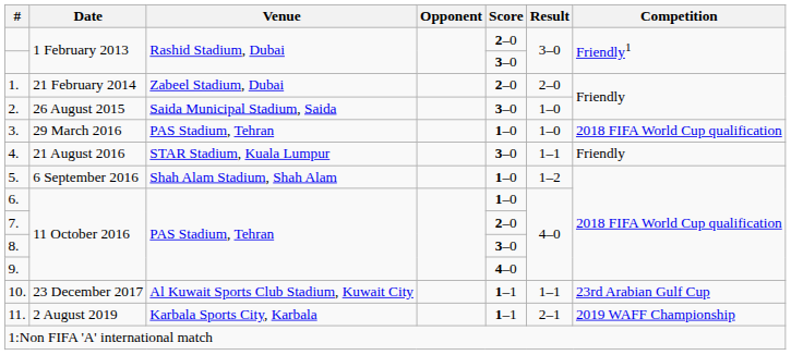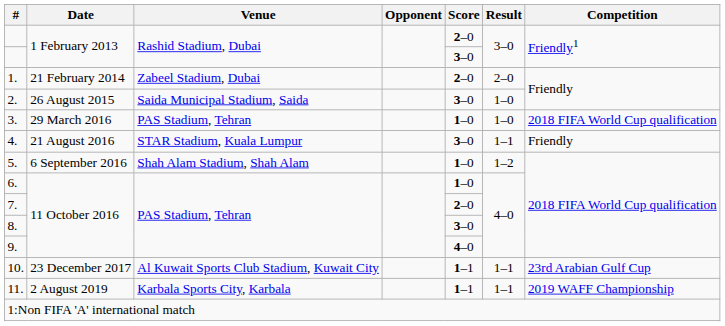 <table class="wikitable" plainrowheaders sortable" style="font-size:100%">
 <tr>
 <th>#</th>
 <th>Date</th>
 <th>Venue</th>
 <th>Opponent</th>
 <th>Score</th>
 <th>Result</th>
 <th>Competition</th>
 </tr>
 <tr>
 <td></td>
 <td rowspan=2>1 February 2013</td>
 <td rowspan=2><a href='#'>Rashid Stadium</a>, <a href='#'>Dubai</a></td>
 <td rowspan=2></td>
 <td align=center><strong>2</strong>–0</td>
 <td rowspan=2 align=center>3–0</td>
 <td rowspan="2"><a href='#'>Friendly</a><sup>1</sup></td>
 </tr>
 <tr>
 <td></td>
 <td align=center><strong>3</strong>–0</td>
 </tr>
 <tr>
 <td>1.</td>
 <td>21 February 2014</td>
 <td><a href='#'>Zabeel Stadium</a>, <a href='#'>Dubai</a></td>
 <td></td>
 <td align=center><strong>2</strong>–0</td>
 <td align=center>2–0</td>
 <td rowspan="2">Friendly</td>
 </tr>
 <tr>
 <td>2.</td>
 <td>26 August 2015</td>
 <td><a href='#'>Saida Municipal Stadium</a>, <a href='#'>Saida</a></td>
 <td></td>
 <td align=center><strong>3</strong>–0</td>
 <td align=center>1–0</td>
 </tr>
 <tr>
 <td>3.</td>
 <td>29 March 2016</td>
 <td><a href='#'>PAS Stadium</a>, <a href='#'>Tehran</a></td>
 <td></td>
 <td align=center><strong>1</strong>–0</td>
 <td align=center>1–0</td>
 <td><a href='#'>2018 FIFA World Cup qualification</a></td>
 </tr>
 <tr>
 <td>4.</td>
 <td>21 August 2016</td>
 <td><a href='#'>STAR Stadium</a>, <a href='#'>Kuala Lumpur</a></td>
 <td></td>
 <td align=center><strong>3</strong>–0</td>
 <td align=center>1–1</td>
 <td>Friendly</td>
 </tr>
 <tr>
 <td>5.</td>
 <td>6 September 2016</td>
 <td><a href='#'>Shah Alam Stadium</a>, <a href='#'>Shah Alam</a></td>
 <td></td>
 <td align=center><strong>1</strong>–0</td>
 <td align=center>1–2</td>
 <td rowspan=5><a href='#'>2018 FIFA World Cup qualification</a></td>
 </tr>
 <tr>
 <td>6.</td>
 <td rowspan=4>11 October 2016</td>
 <td rowspan=4><a href='#'>PAS Stadium</a>, <a href='#'>Tehran</a></td>
 <td rowspan=4></td>
 <td align=center><strong>1</strong>–0</td>
 <td rowspan=4 align=center>4–0</td>
 </tr>
 <tr>
 <td>7.</td>
 <td align=center><strong>2</strong>–0</td>
 </tr>
 <tr>
 <td>8.</td>
 <td align=center><strong>3</strong>–0</td>
 </tr>
 <tr>
 <td>9.</td>
 <td align=center><strong>4</strong>–0</td>
 </tr>
 <tr>
 <td>10.</td>
 <td>23 December 2017</td>
 <td><a href='#'>Al Kuwait Sports Club Stadium</a>, <a href='#'>Kuwait City</a></td>
 <td></td>
 <td align=center><strong>1</strong>–1</td>
 <td align=center>1–1</td>
 <td><a href='#'>23rd Arabian Gulf Cup</a></td>
 </tr>
 <tr>
 <td>11.</td>
 <td>2 August 2019</td>
 <td><a href='#'>Karbala Sports City</a>, <a href='#'>Karbala</a></td>
 <td></td>
 <td align=center><strong>1</strong>–1</td>
-<td align=center>2–1</td>
+<td align=center>1–1</td>
 <td><a href='#'>2019 WAFF Championship</a></td>
 </tr>
 <tr>
 <td colspan=7 align=left>1:Non FIFA 'A' international match</td>
 </tr>
 </table>
